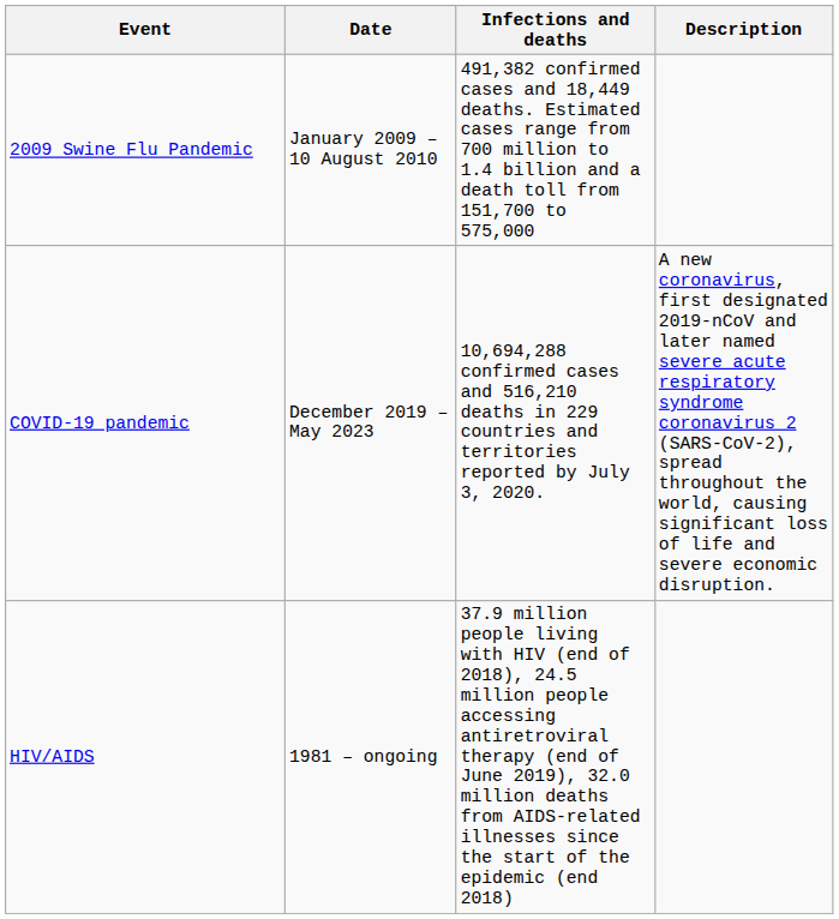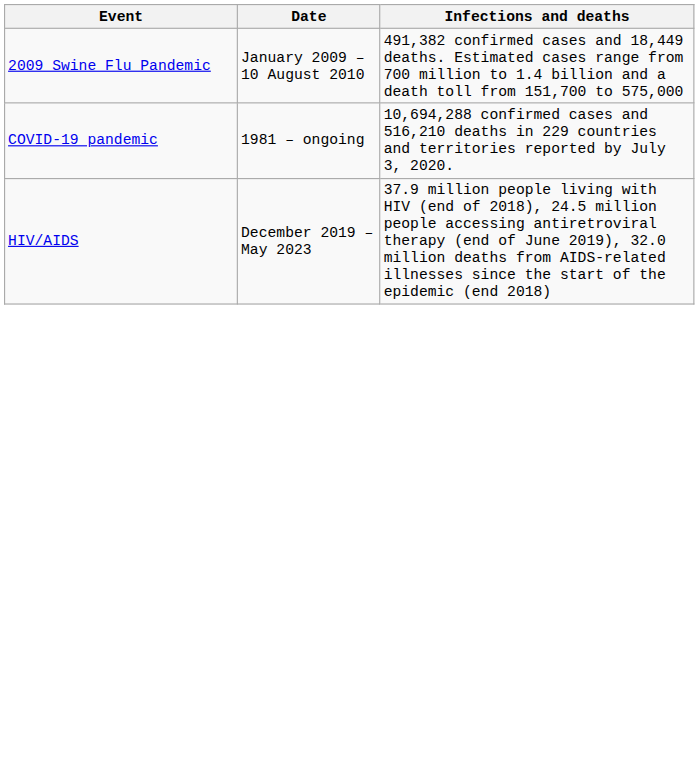 <table class="wikitable sortable mw-collapsible">
 <tr>
 <th style="width:200px;">Event</th>
 <th style="width:120px;">Date</th>
 <th>Infections and deaths</th>
-<th>Description</th>
 </tr>
 <tr>
 <td><a href='#'>2009 Swine Flu Pandemic</a></td>
 <td>January 2009 – 10 August 2010</td>
 <td>491,382 confirmed cases and 18,449 deaths. Estimated cases range from 700 million to 1.4 billion and a death toll from 151,700 to 575,000</td>
-<td></td>
 </tr>
 <tr>
 <td><a href='#'>COVID-19 pandemic</a></td>
-<td>December 2019 –  May 2023</td>
+<td>1981 – ongoing</td>
 <td>10,694,288 confirmed cases and 516,210 deaths in 229 countries and territories reported by  July 3, 2020.</td>
-<td>A new <a href='#'>coronavirus</a>, first designated 2019-nCoV and later named <a href='#'>severe acute respiratory syndrome coronavirus 2</a> (SARS-CoV-2), spread throughout the world, causing significant loss of life and severe economic disruption.</td>
 </tr>
 <tr>
 <td><a href='#'>HIV/AIDS</a></td>
-<td>1981 – ongoing</td>
+<td>December 2019 –  May 2023</td>
 <td>37.9 million people living with HIV (end of 2018), 24.5 million people accessing antiretroviral therapy (end of June 2019), 32.0 million deaths from AIDS-related illnesses since the start of the epidemic (end 2018)</td>
-<td></td>
 </tr>
 </table>
